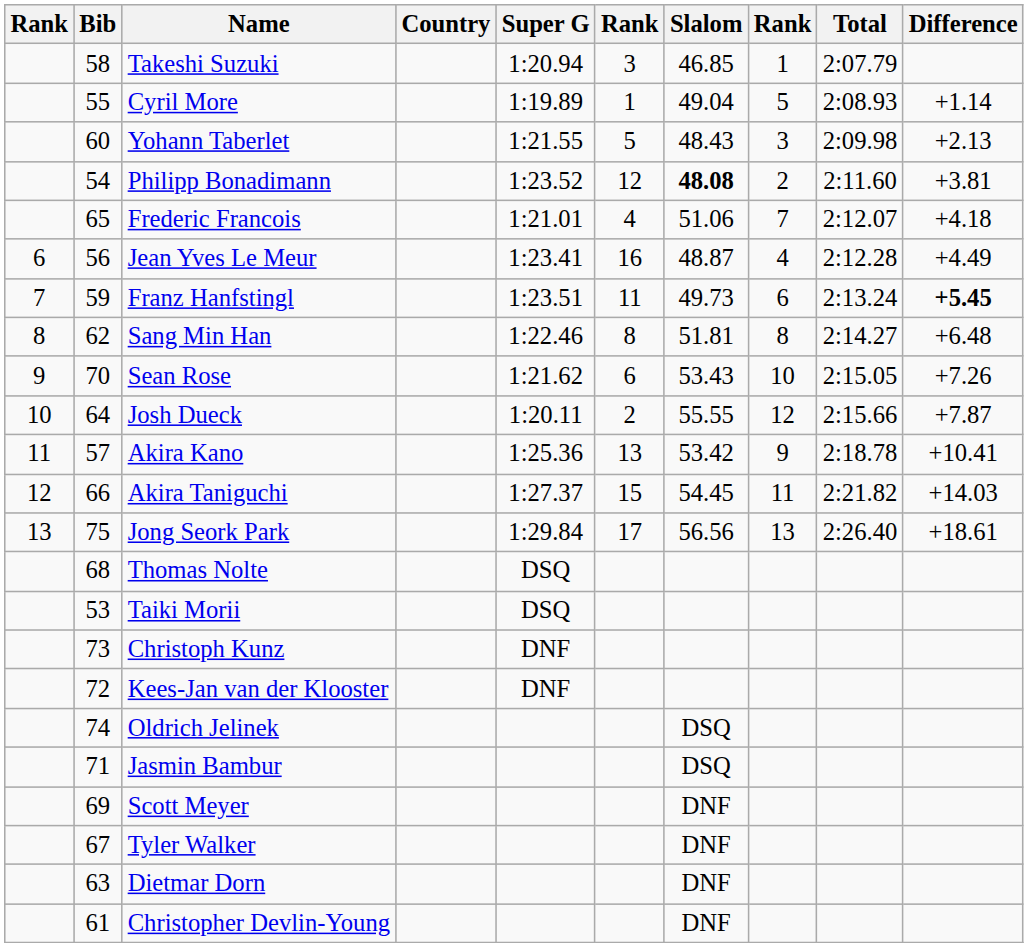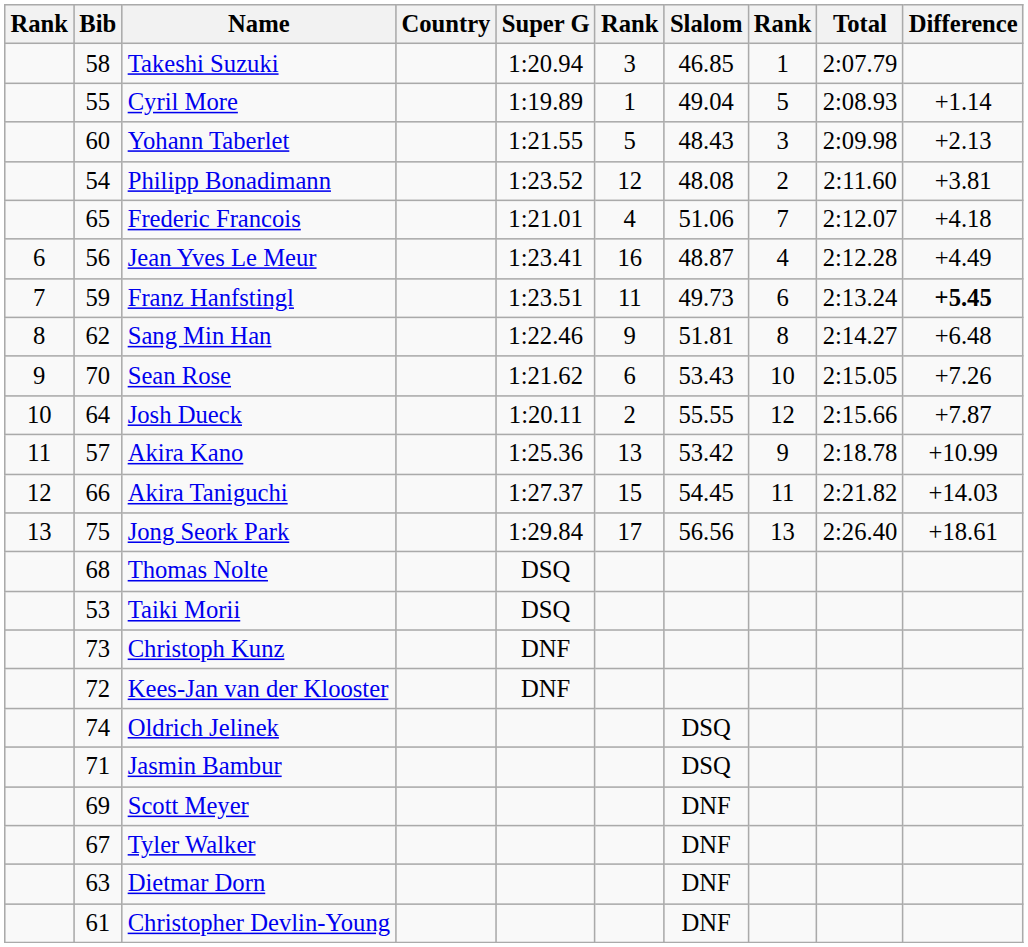 <table class="wikitable sortable" style="text-align:center">
 <tr>
 <th>Rank</th>
 <th>Bib</th>
 <th>Name</th>
 <th>Country</th>
 <th>Super G</th>
 <th>Rank</th>
 <th>Slalom</th>
 <th>Rank</th>
 <th>Total</th>
 <th>Difference</th>
 </tr>
 <tr>
 <td></td>
 <td>58</td>
 <td align=left><a href='#'>Takeshi Suzuki</a></td>
 <td align=left></td>
 <td>1:20.94</td>
 <td>3</td>
 <td>46.85</td>
 <td>1</td>
 <td>2:07.79</td>
 <td></td>
 </tr>
 <tr>
 <td></td>
 <td>55</td>
 <td align=left><a href='#'>Cyril More</a></td>
 <td align=left></td>
 <td>1:19.89</td>
 <td>1</td>
 <td>49.04</td>
 <td>5</td>
 <td>2:08.93</td>
 <td>+1.14</td>
 </tr>
 <tr>
 <td></td>
 <td>60</td>
 <td align=left><a href='#'>Yohann Taberlet</a></td>
 <td align=left></td>
 <td>1:21.55</td>
 <td>5</td>
 <td>48.43</td>
 <td>3</td>
 <td>2:09.98</td>
 <td>+2.13</td>
 </tr>
 <tr>
 <td></td>
 <td>54</td>
 <td align=left><a href='#'>Philipp Bonadimann</a></td>
 <td align=left></td>
 <td>1:23.52</td>
 <td>12</td>
-<td><strong>48.08</strong></td>
+<td>48.08</td>
 <td>2</td>
 <td>2:11.60</td>
 <td>+3.81</td>
 </tr>
 <tr>
 <td></td>
 <td>65</td>
 <td align=left><a href='#'>Frederic Francois</a></td>
 <td align=left></td>
 <td>1:21.01</td>
 <td>4</td>
 <td>51.06</td>
 <td>7</td>
 <td>2:12.07</td>
 <td>+4.18</td>
 </tr>
 <tr>
 <td>6</td>
 <td>56</td>
 <td align=left><a href='#'>Jean Yves Le Meur</a></td>
 <td align=left></td>
 <td>1:23.41</td>
 <td>16</td>
 <td>48.87</td>
 <td>4</td>
 <td>2:12.28</td>
 <td>+4.49</td>
 </tr>
 <tr>
 <td>7</td>
 <td>59</td>
 <td align=left><a href='#'>Franz Hanfstingl</a></td>
 <td align=left></td>
 <td>1:23.51</td>
 <td>11</td>
 <td>49.73</td>
 <td>6</td>
 <td>2:13.24</td>
 <td><strong>+5.45</strong></td>
 </tr>
 <tr>
 <td>8</td>
 <td>62</td>
 <td align=left><a href='#'>Sang Min Han</a></td>
 <td align=left></td>
 <td>1:22.46</td>
-<td>8</td>
+<td>9</td>
 <td>51.81</td>
 <td>8</td>
 <td>2:14.27</td>
 <td>+6.48</td>
 </tr>
 <tr>
 <td>9</td>
 <td>70</td>
 <td align=left><a href='#'>Sean Rose</a></td>
 <td align=left></td>
 <td>1:21.62</td>
 <td>6</td>
 <td>53.43</td>
 <td>10</td>
 <td>2:15.05</td>
 <td>+7.26</td>
 </tr>
 <tr>
 <td>10</td>
 <td>64</td>
 <td align=left><a href='#'>Josh Dueck</a></td>
 <td align=left></td>
 <td>1:20.11</td>
 <td>2</td>
 <td>55.55</td>
 <td>12</td>
 <td>2:15.66</td>
 <td>+7.87</td>
 </tr>
 <tr>
 <td>11</td>
 <td>57</td>
 <td align=left><a href='#'>Akira Kano</a></td>
 <td align=left></td>
 <td>1:25.36</td>
 <td>13</td>
 <td>53.42</td>
 <td>9</td>
 <td>2:18.78</td>
-<td>+10.41</td>
+<td>+10.99</td>
 </tr>
 <tr>
 <td>12</td>
 <td>66</td>
 <td align=left><a href='#'>Akira Taniguchi</a></td>
 <td align=left></td>
 <td>1:27.37</td>
 <td>15</td>
 <td>54.45</td>
 <td>11</td>
 <td>2:21.82</td>
 <td>+14.03</td>
 </tr>
 <tr>
 <td>13</td>
 <td>75</td>
 <td align=left><a href='#'>Jong Seork Park</a></td>
 <td align=left></td>
 <td>1:29.84</td>
 <td>17</td>
 <td>56.56</td>
 <td>13</td>
 <td>2:26.40</td>
 <td>+18.61</td>
 </tr>
 <tr>
 <td></td>
 <td>68</td>
 <td align=left><a href='#'>Thomas Nolte</a></td>
 <td align=left></td>
 <td>DSQ</td>
 <td></td>
 <td></td>
 <td></td>
 <td></td>
 <td></td>
 </tr>
 <tr>
 <td></td>
 <td>53</td>
 <td align=left><a href='#'>Taiki Morii</a></td>
 <td align=left></td>
 <td>DSQ</td>
 <td></td>
 <td></td>
 <td></td>
 <td></td>
 <td></td>
 </tr>
 <tr>
 <td></td>
 <td>73</td>
 <td align=left><a href='#'>Christoph Kunz</a></td>
 <td align=left></td>
 <td>DNF</td>
 <td></td>
 <td></td>
 <td></td>
 <td></td>
 <td></td>
 </tr>
 <tr>
 <td></td>
 <td>72</td>
 <td align=left><a href='#'>Kees-Jan van der Klooster</a></td>
 <td align=left></td>
 <td>DNF</td>
 <td></td>
 <td></td>
 <td></td>
 <td></td>
 <td></td>
 </tr>
 <tr>
 <td></td>
 <td>74</td>
 <td align=left><a href='#'>Oldrich Jelinek</a></td>
 <td align=left></td>
 <td></td>
 <td></td>
 <td>DSQ</td>
 <td></td>
 <td></td>
 <td></td>
 </tr>
 <tr>
 <td></td>
 <td>71</td>
 <td align=left><a href='#'>Jasmin Bambur</a></td>
 <td align=left></td>
 <td></td>
 <td></td>
 <td>DSQ</td>
 <td></td>
 <td></td>
 <td></td>
 </tr>
 <tr>
 <td></td>
 <td>69</td>
 <td align=left><a href='#'>Scott Meyer</a></td>
 <td align=left></td>
 <td></td>
 <td></td>
 <td>DNF</td>
 <td></td>
 <td></td>
 <td></td>
 </tr>
 <tr>
 <td></td>
 <td>67</td>
 <td align=left><a href='#'>Tyler Walker</a></td>
 <td align=left></td>
 <td></td>
 <td></td>
 <td>DNF</td>
 <td></td>
 <td></td>
 <td></td>
 </tr>
 <tr>
 <td></td>
 <td>63</td>
 <td align=left><a href='#'>Dietmar Dorn</a></td>
 <td align=left></td>
 <td></td>
 <td></td>
 <td>DNF</td>
 <td></td>
 <td></td>
 <td></td>
 </tr>
 <tr>
 <td></td>
 <td>61</td>
 <td align=left><a href='#'>Christopher Devlin-Young</a></td>
 <td align=left></td>
 <td></td>
 <td></td>
 <td>DNF</td>
 <td></td>
 <td></td>
 <td></td>
 </tr>
 <tr>
 </tr>
 </table>
